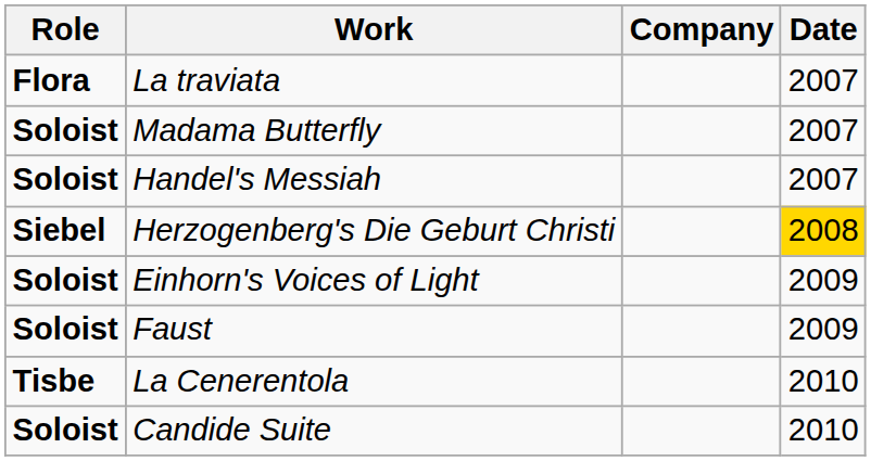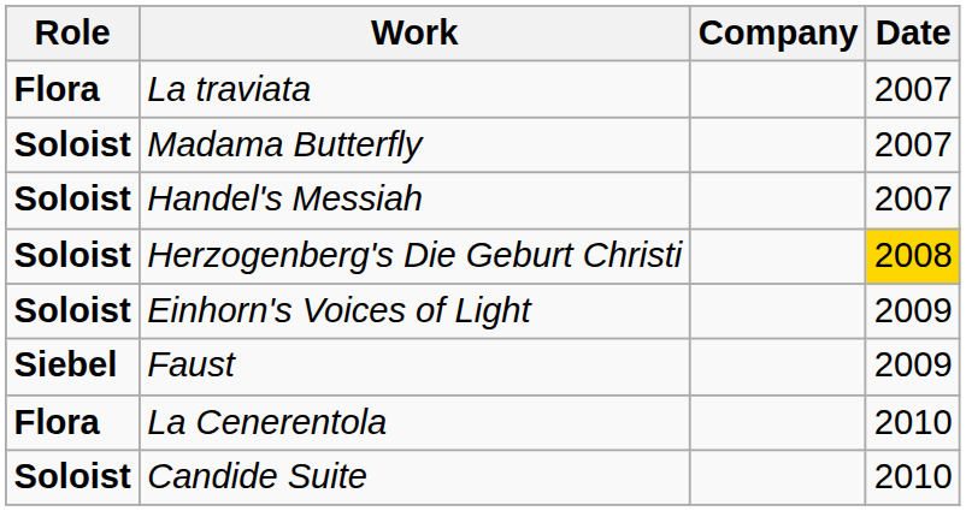 <table class="wikitable" border="1">
 <tr>
 <th><strong>Role</strong></th>
 <th><strong>Work</strong></th>
 <th><strong>Company</strong></th>
 <th><strong>Date</strong></th>
 </tr>
 <tr>
 <td><strong>Flora</strong></td>
 <td><em>La traviata</em></td>
 <td></td>
 <td>2007</td>
 </tr>
 <tr>
 <td><strong>Soloist</strong></td>
 <td><em>Madama Butterfly</em></td>
 <td></td>
 <td>2007</td>
 </tr>
 <tr>
 <td><strong>Soloist</strong></td>
 <td><em>Handel's Messiah</em></td>
 <td></td>
 <td>2007</td>
 </tr>
 <tr>
-<td><strong>Siebel</strong></td>
+<td><strong>Soloist</strong></td>
 <td><em>Herzogenberg's Die Geburt Christi</em></td>
 <td></td>
 <td style="background: gold;">2008</td>
 </tr>
 <tr>
 <td><strong>Soloist</strong></td>
 <td><em>Einhorn's Voices of Light</em></td>
 <td></td>
 <td>2009</td>
 </tr>
 <tr>
-<td><strong>Soloist</strong></td>
+<td><strong>Siebel</strong></td>
 <td><em>Faust</em></td>
 <td></td>
 <td>2009</td>
 </tr>
 <tr>
-<td><strong>Tisbe</strong></td>
+<td><strong>Flora</strong></td>
 <td><em>La Cenerentola</em></td>
 <td></td>
 <td>2010</td>
 </tr>
 <tr>
 <td><strong>Soloist</strong></td>
 <td><em>Candide Suite</em></td>
 <td></td>
 <td>2010</td>
 </tr>
 </table>
